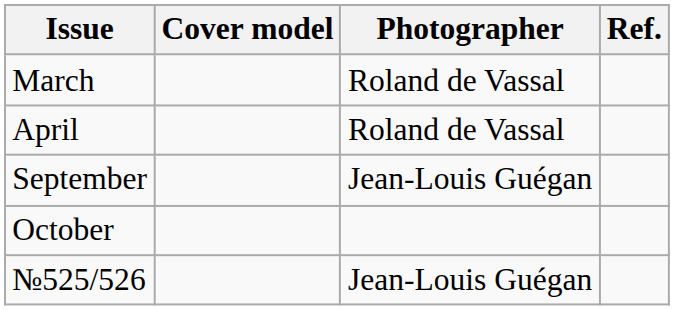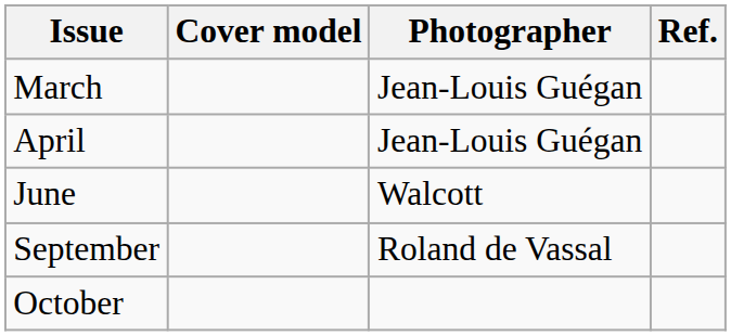 <table class="wikitable">
 <tr>
 <th>Issue</th>
 <th>Cover model</th>
 <th>Photographer</th>
 <th>Ref.</th>
 </tr>
 <tr>
 <td>March</td>
 <td></td>
-<td>Roland de Vassal</td>
+<td>Jean-Louis Guégan</td>
 <td></td>
 </tr>
 <tr>
 <td>April</td>
 <td></td>
-<td>Roland de Vassal</td>
+<td>Jean-Louis Guégan</td>
+<td></td>
+</tr>
+<tr>
+<td>June</td>
+<td></td>
+<td>Walcott</td>
 <td></td>
 </tr>
 <tr>
 <td>September</td>
 <td></td>
-<td>Jean-Louis Guégan</td>
+<td>Roland de Vassal</td>
 <td></td>
 </tr>
 <tr>
 <td>October</td>
 <td></td>
 <td></td>
 <td></td>
 </tr>
-<tr>
-<td>№525/526</td>
-<td></td>
-<td>Jean-Louis Guégan</td>
-<td></td>
-</tr>
 </table>
